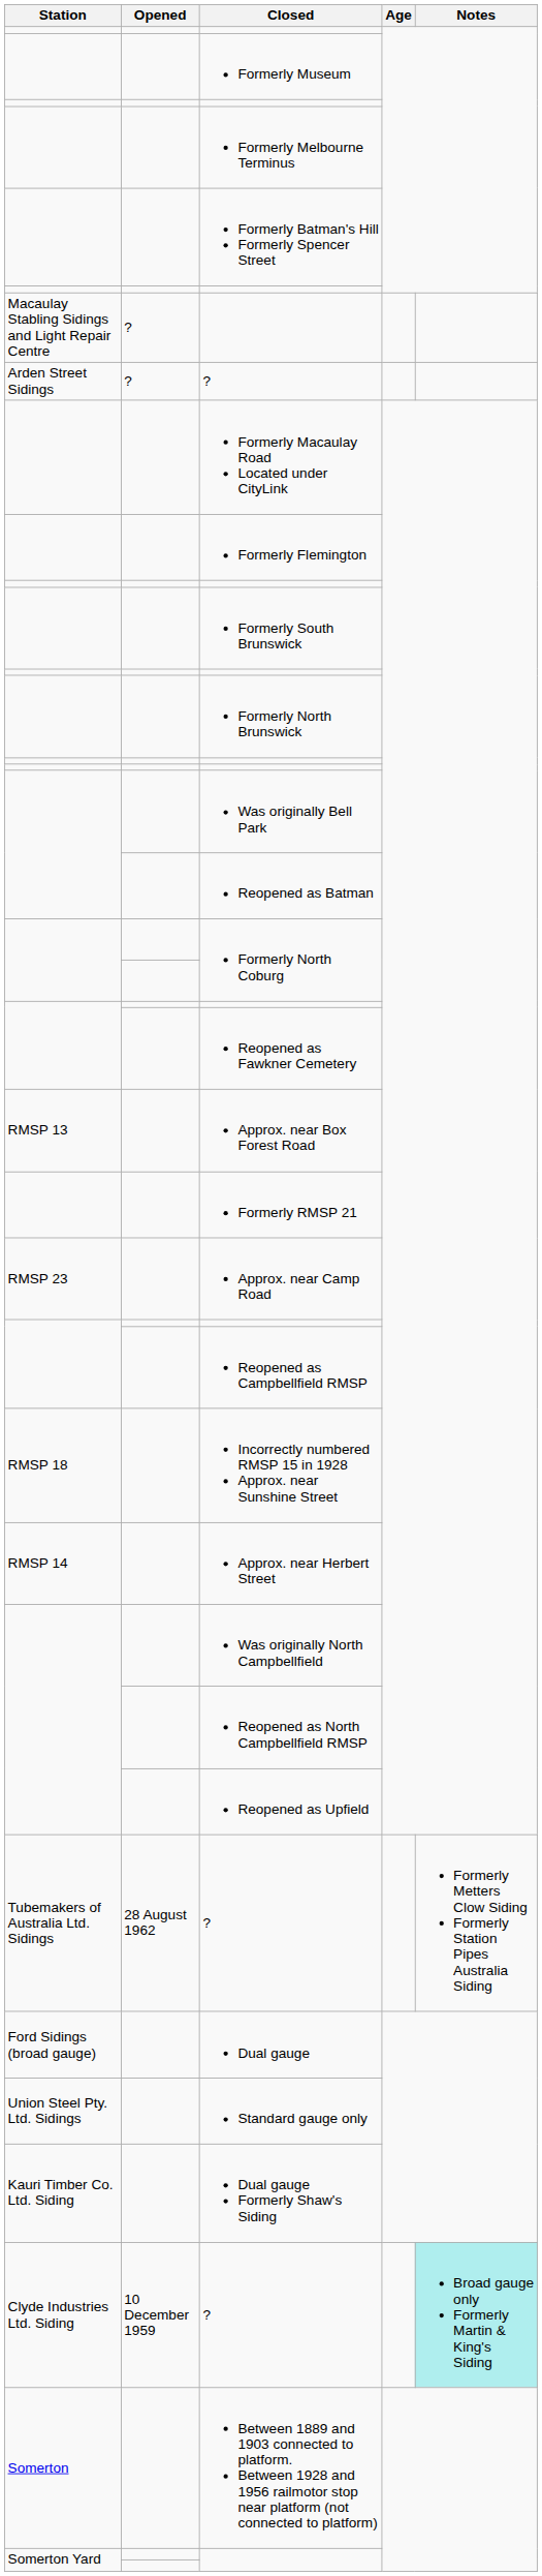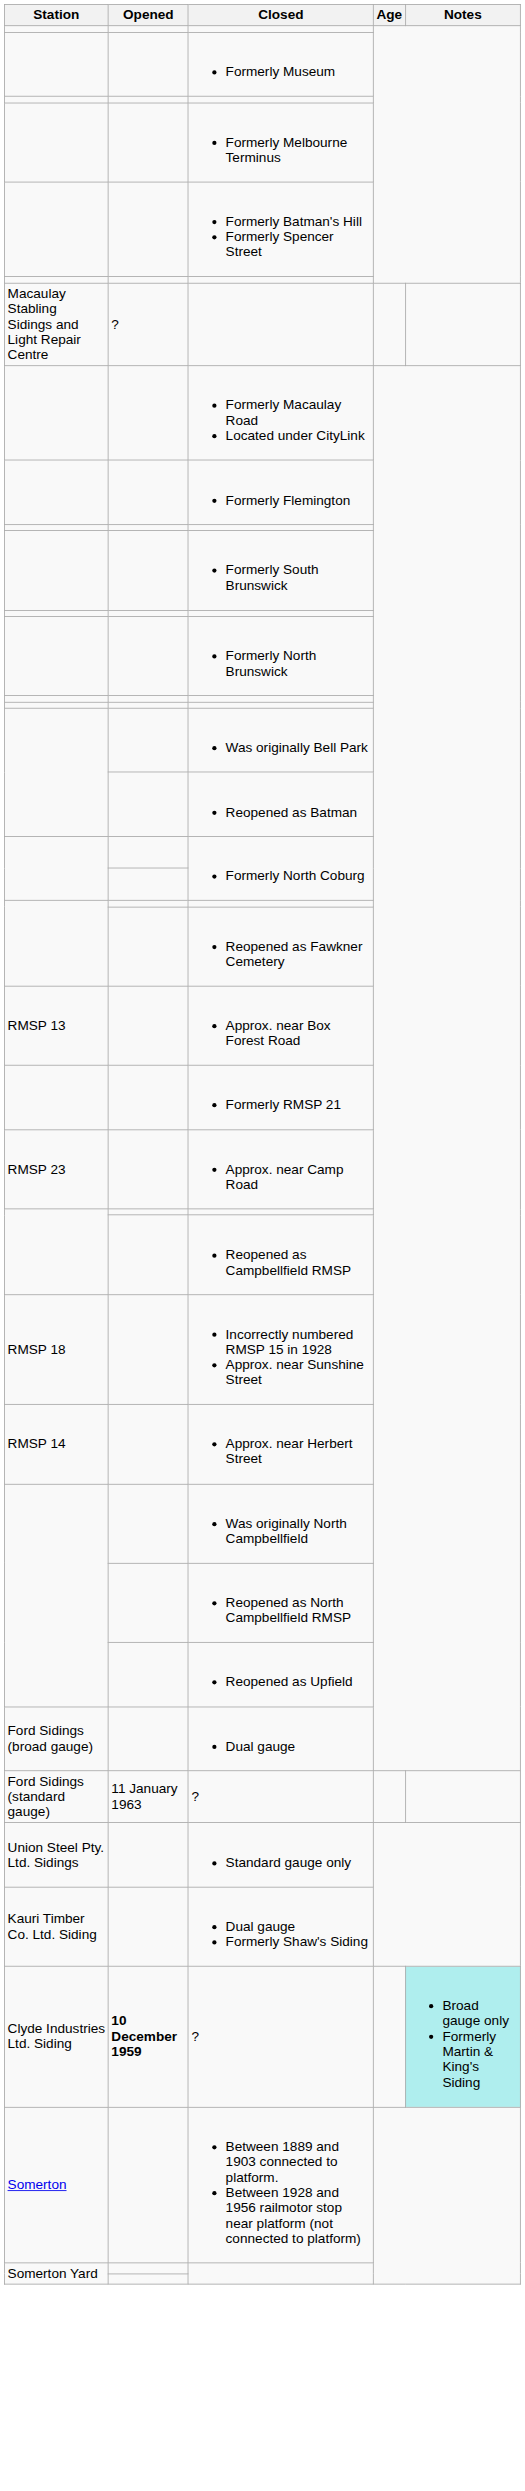 <table class="wikitable sortable mw-collapsible mw-collapsed">
 <tr>
 <th>Station</th>
 <th>Opened</th>
 <th>Closed</th>
 <th>Age</th>
 <th scope=col class=unsortable>Notes</th>
 </tr>
 <tr>
 <td></td>
 <td></td>
 <td></td>
 </tr>
 <tr>
 <td></td>
 <td></td>
 <td><br><ul><li>Formerly Museum</li></ul></td>
 </tr>
 <tr>
 <td></td>
 <td></td>
 <td></td>
 </tr>
 <tr>
 <td></td>
 <td></td>
 <td><br><ul><li>Formerly Melbourne Terminus</li></ul></td>
 </tr>
 <tr>
 <td></td>
 <td></td>
 <td><br><ul><li>Formerly Batman's Hill</li><li>Formerly Spencer Street</li></ul></td>
 </tr>
 <tr>
 <td></td>
 <td></td>
 <td></td>
 </tr>
 <tr>
 <td>Macaulay Stabling Sidings and Light Repair Centre</td>
 <td>?</td>
 <td></td>
-<td></td>
-<td></td>
-</tr>
-<tr>
-<td>Arden Street Sidings</td>
-<td>?</td>
-<td>?</td>
 <td></td>
 <td></td>
 </tr>
 <tr>
 <td></td>
 <td></td>
 <td><br><ul><li>Formerly Macaulay Road</li><li>Located under CityLink</li></ul></td>
 </tr>
 <tr>
 <td></td>
 <td></td>
 <td><br><ul><li>Formerly Flemington</li></ul></td>
 </tr>
 <tr>
 <td></td>
 <td></td>
 <td></td>
 </tr>
 <tr>
 <td></td>
 <td></td>
 <td><br><ul><li>Formerly South Brunswick</li></ul></td>
 </tr>
 <tr>
 <td></td>
 <td></td>
 <td></td>
 </tr>
 <tr>
 <td></td>
 <td></td>
 <td><br><ul><li>Formerly North Brunswick</li></ul></td>
 </tr>
 <tr>
 <td></td>
 <td></td>
 <td></td>
 </tr>
 <tr>
 <td></td>
 <td></td>
 <td></td>
 </tr>
 <tr>
 <td rowspan="2"></td>
 <td></td>
 <td><br><ul><li>Was originally Bell Park</li></ul></td>
 </tr>
 <tr>
 <td></td>
 <td><br><ul><li>Reopened as Batman</li></ul></td>
 </tr>
 <tr>
 <td rowspan="2"></td>
 <td></td>
 <td rowspan="2"><br><ul><li>Formerly North Coburg</li></ul></td>
 </tr>
 <tr>
 <td></td>
 </tr>
 <tr>
 <td rowspan="2"></td>
 <td></td>
 <td></td>
 </tr>
 <tr>
 <td></td>
 <td><br><ul><li>Reopened as Fawkner Cemetery</li></ul></td>
 </tr>
 <tr>
 <td>RMSP 13</td>
 <td></td>
 <td><br><ul><li>Approx. near Box Forest Road</li></ul></td>
 </tr>
 <tr>
 <td></td>
 <td></td>
 <td><br><ul><li>Formerly RMSP 21</li></ul></td>
 </tr>
 <tr>
 <td>RMSP 23</td>
 <td></td>
 <td><br><ul><li>Approx. near Camp Road</li></ul></td>
 </tr>
 <tr>
 <td rowspan="2"></td>
 <td></td>
 <td></td>
 </tr>
 <tr>
 <td></td>
 <td><br><ul><li>Reopened as Campbellfield RMSP</li></ul></td>
 </tr>
 <tr>
 <td>RMSP 18</td>
 <td></td>
 <td><br><ul><li>Incorrectly numbered RMSP 15 in 1928</li><li>Approx. near Sunshine Street</li></ul></td>
 </tr>
 <tr>
 <td>RMSP 14</td>
 <td></td>
 <td><br><ul><li>Approx. near Herbert Street</li></ul></td>
 </tr>
 <tr>
 <td rowspan="3"></td>
 <td></td>
 <td><br><ul><li>Was originally North Campbellfield</li></ul></td>
 </tr>
 <tr>
 <td></td>
 <td><br><ul><li>Reopened as North Campbellfield RMSP</li></ul></td>
 </tr>
 <tr>
 <td></td>
 <td><br><ul><li>Reopened as Upfield</li></ul></td>
 </tr>
 <tr>
-<td>Tubemakers of Australia Ltd. Sidings</td>
-<td>28 August 1962</td>
-<td>?</td>
-<td></td>
-<td><br><ul><li>Formerly Metters Clow Siding</li><li>Formerly Station Pipes Australia Siding</li></ul></td>
-</tr>
-<tr>
 <td>Ford Sidings (broad gauge)</td>
 <td></td>
 <td><br><ul><li>Dual gauge</li></ul></td>
+</tr>
+<tr>
+<td>Ford Sidings (standard gauge)</td>
+<td>11 January 1963</td>
+<td>?</td>
+<td></td>
+<td></td>
 </tr>
 <tr>
 <td>Union Steel Pty. Ltd. Sidings</td>
 <td></td>
 <td><br><ul><li>Standard gauge only</li></ul></td>
 </tr>
 <tr>
 <td>Kauri Timber Co. Ltd. Siding</td>
 <td></td>
 <td><br><ul><li>Dual gauge</li><li>Formerly Shaw's Siding</li></ul></td>
 </tr>
 <tr>
 <td>Clyde Industries Ltd. Siding</td>
-<td>10 December 1959</td>
+<td><strong>10 December 1959</strong></td>
 <td>?</td>
 <td></td>
 <td style="background: paleturquoise;"><br><ul><li>Broad gauge only</li><li>Formerly Martin & King's Siding</li></ul></td>
 </tr>
 <tr>
 <td><a href='#'>Somerton</a></td>
 <td></td>
 <td><br><ul><li>Between 1889 and 1903 connected to platform.</li><li>Between 1928 and 1956 railmotor stop near platform (not connected to platform)</li></ul></td>
 </tr>
 <tr>
 <td rowspan="2">Somerton Yard</td>
 <td></td>
 <td rowspan="2"></td>
 </tr>
 <tr>
 <td></td>
 </tr>
 </table>
